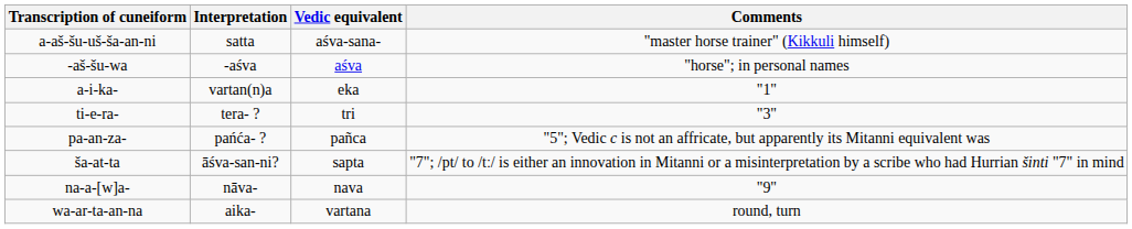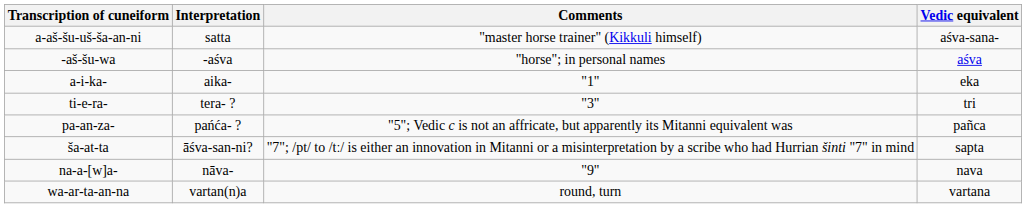 <table class="wikitable" style="text-align:center">
 <tr>
 <th>Transcription of cuneiform</th>
 <th>Interpretation</th>
+<th>Comments</th>
 <th><a href='#'>Vedic</a> equivalent</th>
-<th>Comments</th>
 </tr>
 <tr>
 <td>a-aš-šu-uš-ša-an-ni</td>
 <td>satta</td>
+<td>"master horse trainer" (<a href='#'>Kikkuli</a> himself)</td>
 <td>aśva-sana-</td>
-<td>"master horse trainer" (<a href='#'>Kikkuli</a> himself)</td>
 </tr>
 <tr>
 <td>-aš-šu-wa</td>
 <td>-aśva</td>
+<td>"horse"; in personal names</td>
 <td><a href='#'>aśva</a></td>
-<td>"horse"; in personal names</td>
 </tr>
 <tr>
 <td>a-i-ka-</td>
-<td>vartan(n)a</td>
+<td>aika-</td>
+<td>"1"</td>
 <td>eka</td>
-<td>"1"</td>
 </tr>
 <tr>
 <td>ti-e-ra-</td>
 <td>tera- ?</td>
+<td>"3"</td>
 <td>tri</td>
-<td>"3"</td>
 </tr>
 <tr>
 <td>pa-an-za-</td>
 <td>pańća- ?</td>
+<td>"5"; Vedic <em>c</em> is not an affricate, but apparently its Mitanni equivalent was</td>
 <td>pañca</td>
-<td>"5"; Vedic <em>c</em> is not an affricate, but apparently its Mitanni equivalent was</td>
 </tr>
 <tr>
 <td>ša-at-ta</td>
 <td>āśva-san-ni?</td>
+<td>"7"; /pt/ to /tː/ is either an innovation in Mitanni or a misinterpretation by a scribe who had Hurrian <em>šinti</em> "7" in mind</td>
 <td>sapta</td>
-<td>"7"; /pt/ to /tː/ is either an innovation in Mitanni or a misinterpretation by a scribe who had Hurrian <em>šinti</em> "7" in mind</td>
 </tr>
 <tr>
 <td>na-a-[w]a-</td>
 <td>nāva-</td>
+<td>"9"</td>
 <td>nava</td>
-<td>"9"</td>
 </tr>
 <tr>
 <td>wa-ar-ta-an-na</td>
-<td>aika-</td>
+<td>vartan(n)a</td>
+<td>round, turn</td>
 <td>vartana</td>
-<td>round, turn</td>
 </tr>
 </table>
